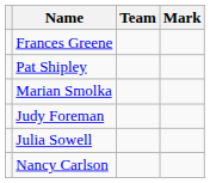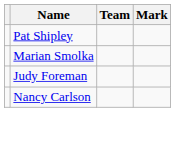 <table class=wikitable>
 <tr>
 <th></th>
 <th>Name</th>
 <th>Team</th>
 <th>Mark</th>
-</tr>
-<tr>
-<td></td>
-<td><a href='#'>Frances Greene</a></td>
-<td></td>
-<td></td>
 </tr>
 <tr>
 <td></td>
 <td><a href='#'>Pat Shipley</a></td>
 <td></td>
 <td></td>
 </tr>
 <tr>
 <td></td>
 <td><a href='#'>Marian Smolka</a></td>
 <td></td>
 <td></td>
 </tr>
 <tr>
 <td></td>
 <td><a href='#'>Judy Foreman</a></td>
 <td></td>
 <td></td>
 </tr>
 <tr>
 <td></td>
-<td><a href='#'>Julia Sowell</a></td>
-<td></td>
-<td></td>
-</tr>
-<tr>
-<td></td>
 <td><a href='#'>Nancy Carlson</a></td>
 <td></td>
 <td></td>
 </tr>
 </table>
